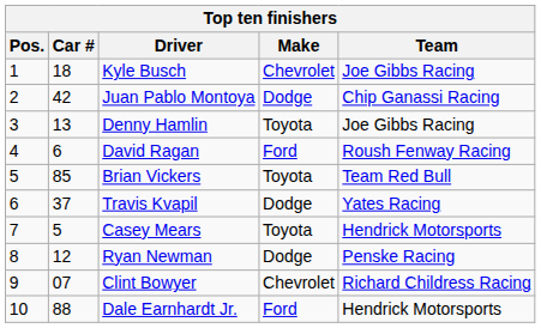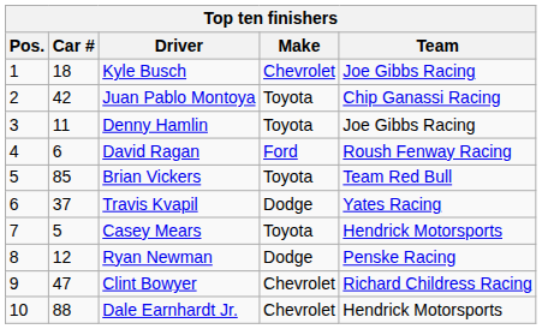 <table class="wikitable" style="font-size: 90%;">
 <tr>
 <th colspan=9>Top ten finishers</th>
 </tr>
 <tr>
 <th>Pos.</th>
 <th>Car #</th>
 <th>Driver</th>
 <th>Make</th>
 <th>Team</th>
 </tr>
 <tr>
 <td>1</td>
 <td>18</td>
 <td><a href='#'>Kyle Busch</a></td>
 <td><a href='#'>Chevrolet</a></td>
 <td><a href='#'>Joe Gibbs Racing</a></td>
 </tr>
 <tr>
 <td>2</td>
 <td>42</td>
 <td><a href='#'>Juan Pablo Montoya</a></td>
-<td><a href='#'>Dodge</a></td>
+<td>Toyota</td>
 <td><a href='#'>Chip Ganassi Racing</a></td>
 </tr>
 <tr>
 <td>3</td>
-<td>13</td>
+<td>11</td>
 <td><a href='#'>Denny Hamlin</a></td>
 <td>Toyota</td>
 <td>Joe Gibbs Racing</td>
 </tr>
 <tr>
 <td>4</td>
 <td>6</td>
 <td><a href='#'>David Ragan</a></td>
 <td><a href='#'>Ford</a></td>
 <td><a href='#'>Roush Fenway Racing</a></td>
 </tr>
 <tr>
 <td>5</td>
 <td>85</td>
 <td><a href='#'>Brian Vickers</a></td>
 <td>Toyota</td>
 <td><a href='#'>Team Red Bull</a></td>
 </tr>
 <tr>
 <td>6</td>
 <td>37</td>
 <td><a href='#'>Travis Kvapil</a></td>
 <td>Dodge</td>
 <td><a href='#'>Yates Racing</a></td>
 </tr>
 <tr>
 <td>7</td>
 <td>5</td>
 <td><a href='#'>Casey Mears</a></td>
 <td>Toyota</td>
 <td><a href='#'>Hendrick Motorsports</a></td>
 </tr>
 <tr>
 <td>8</td>
 <td>12</td>
 <td><a href='#'>Ryan Newman</a></td>
 <td>Dodge</td>
 <td><a href='#'>Penske Racing</a></td>
 </tr>
 <tr>
 <td>9</td>
-<td>07</td>
+<td>47</td>
 <td><a href='#'>Clint Bowyer</a></td>
 <td>Chevrolet</td>
 <td><a href='#'>Richard Childress Racing</a></td>
 </tr>
 <tr>
 <td>10</td>
 <td>88</td>
 <td><a href='#'>Dale Earnhardt Jr.</a></td>
-<td><a href='#'>Ford</a></td>
+<td>Chevrolet</td>
 <td>Hendrick Motorsports</td>
 </tr>
 </table>
